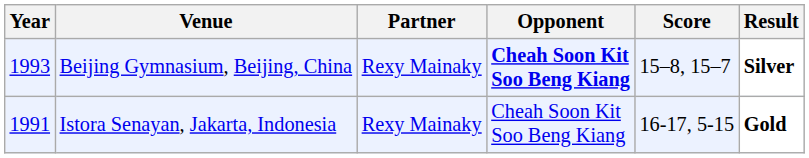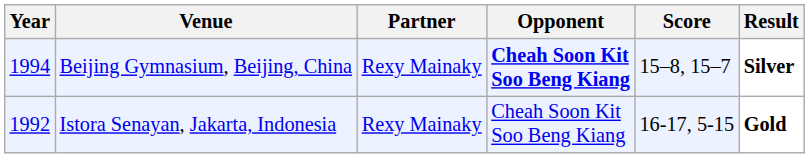 <table class="sortable wikitable" style="font-size: 90%;">
 <tr>
 <th>Year</th>
 <th>Venue</th>
 <th>Partner</th>
 <th>Opponent</th>
 <th>Score</th>
 <th>Result</th>
 </tr>
 <tr style="background:#ECF2FF">
-<td align="center"><a href='#'>1993</a></td>
+<td align="center"><a href='#'>1994</a></td>
 <td align="left"><a href='#'>Beijing Gymnasium</a>, <a href='#'>Beijing, China</a></td>
 <td align="left"> <a href='#'>Rexy Mainaky</a></td>
 <td align="left"><strong> <a href='#'>Cheah Soon Kit</a> <br>  <a href='#'>Soo Beng Kiang</a></strong></td>
 <td align="left">15–8, 15–7</td>
 <td style="text-align:left; background:white"> <strong>Silver</strong></td>
 </tr>
 <tr style="background:#ECF2FF">
-<td align="center"><a href='#'>1991</a></td>
+<td align="center"><a href='#'>1992</a></td>
 <td align="left"><a href='#'>Istora Senayan</a>, <a href='#'>Jakarta, Indonesia</a></td>
 <td align="left"> <a href='#'>Rexy Mainaky</a></td>
 <td align="left"> <a href='#'>Cheah Soon Kit</a> <br>  <a href='#'>Soo Beng Kiang</a></td>
 <td align="left">16-17, 5-15</td>
 <td style="text-align:left; background:white"> <strong>Gold</strong></td>
 </tr>
 </table>
